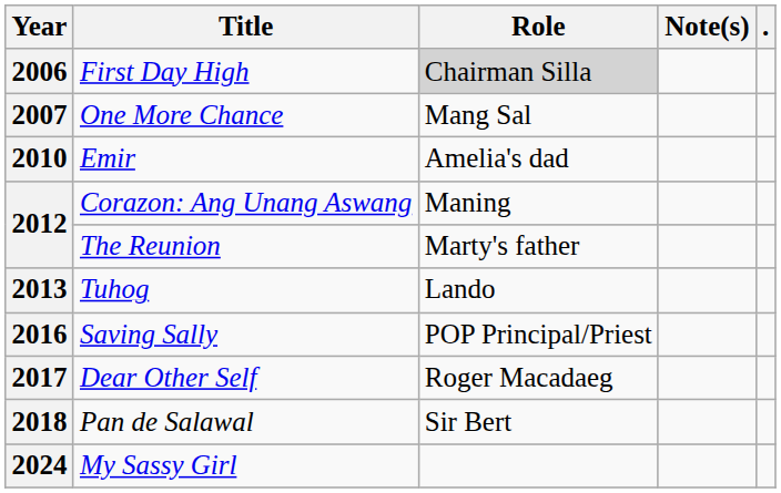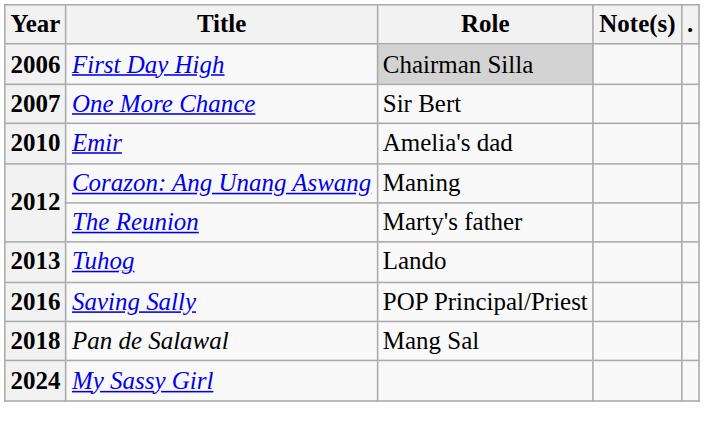 <table class="wikitable plainrowheaders sortable">
 <tr>
 <th scope="col">Year</th>
 <th scope="col">Title</th>
 <th scope="col" class="unsortable">Role</th>
 <th scope="col" class="unsortable">Note(s)</th>
 <th scope="col" class="unsortable">.</th>
 </tr>
 <tr>
 <th scope="row">2006</th>
 <td><em><a href='#'>First Day High</a></em></td>
 <td style="background: lightgrey;">Chairman Silla</td>
 <td></td>
 <td></td>
 </tr>
 <tr>
 <th scope="row">2007</th>
 <td><em><a href='#'>One More Chance</a></em></td>
-<td>Mang Sal</td>
+<td>Sir Bert</td>
 <td></td>
 <td></td>
 </tr>
 <tr>
 <th scope="row">2010</th>
 <td><em><a href='#'>Emir</a></em></td>
 <td>Amelia's dad</td>
 <td></td>
 <td></td>
 </tr>
 <tr>
 <th rowspan="2" scope="row">2012</th>
 <td><em><a href='#'>Corazon: Ang Unang Aswang</a></em></td>
 <td>Maning</td>
 <td></td>
 <td></td>
 </tr>
 <tr>
 <td><em><a href='#'>The Reunion</a></em></td>
 <td>Marty's father</td>
 <td></td>
 <td></td>
 </tr>
 <tr>
 <th scope="row">2013</th>
 <td><em><a href='#'>Tuhog</a></em></td>
 <td>Lando</td>
 <td></td>
 <td></td>
 </tr>
 <tr>
 <th scope="row">2016</th>
 <td><em><a href='#'>Saving Sally</a></em></td>
 <td>POP Principal/Priest</td>
 <td></td>
 <td></td>
 </tr>
 <tr>
-<th scope="row">2017</th>
-<td><em><a href='#'>Dear Other Self</a></em></td>
-<td>Roger Macadaeg</td>
-<td></td>
-<td></td>
-</tr>
-<tr>
 <th scope="row">2018</th>
 <td><em>Pan de Salawal</em></td>
-<td>Sir Bert</td>
+<td>Mang Sal</td>
 <td></td>
 <td></td>
 </tr>
 <tr>
 <th scope="row">2024</th>
 <td><em><a href='#'>My Sassy Girl</a></em></td>
 <td></td>
 <td></td>
 <td></td>
 </tr>
 </table>
